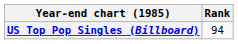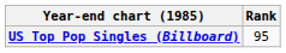 <table class="wikitable sortable">
 <tr>
 <th>Year-end chart (1985)</th>
 <th>Rank</th>
 </tr>
 <tr>
 <th scope="row"><a href='#'>US Top Pop Singles (<em>Billboard</em>)</a></th>
-<td style="text-align:center;">94</td>
+<td style="text-align:center;">95</td>
 </tr>
 </table>
